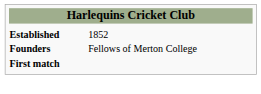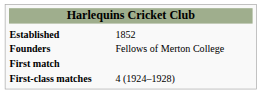 <table class="infobox" style="width:25em; font-size:90%;" cellspacing="2">
 <tr>
 <td colspan="2" style="text-align:center; font-size:larger; background-color:#9FAE8d; color:#000000;"><strong>Harlequins Cricket Club</strong></td>
 </tr>
 <tr>
 <td colspan="2" style="text-align:center; font-size:100%;"></td>
 </tr>
 <tr>
 <td><strong>Established</strong></td>
 <td>1852</td>
 </tr>
 <tr>
 <td><strong>Founders</strong></td>
 <td>Fellows of Merton College</td>
 </tr>
 <tr>
 <td><strong>First match</strong></td>
 <td></td>
 </tr>
+<tr>
+<td><strong>First-class matches</strong></td>
+<td>4 (1924–1928)</td>
+</tr>
 </table>
